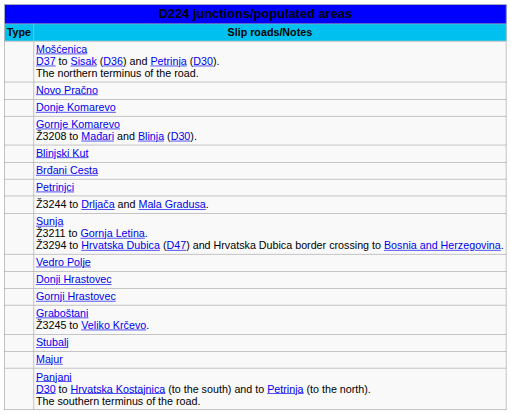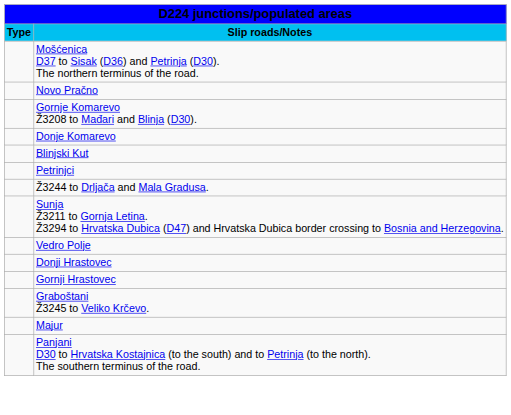 <table class="wikitable">
 <tr>
 <td colspan=2 bgcolor=blue align=center style=margin-top:15><span><big><strong>D224 junctions/populated areas</strong></big></span></td>
 </tr>
 <tr>
 <td align=center bgcolor=00c0f0><strong>Type</strong></td>
 <td align=center bgcolor=00c0f0><strong>Slip roads/Notes</strong></td>
 </tr>
 <tr>
 <td></td>
 <td><a href='#'>Mošćenica</a><br> <a href='#'>D37</a> to <a href='#'>Sisak</a> (<a href='#'>D36</a>) and <a href='#'>Petrinja</a> (<a href='#'>D30</a>).<br>The northern terminus of the road.</td>
 </tr>
 <tr>
 <td></td>
 <td><a href='#'>Novo Pračno</a></td>
 </tr>
 <tr>
 <td></td>
+<td><a href='#'>Gornje Komarevo</a><br>Ž3208 to <a href='#'>Mađari</a> and <a href='#'>Blinja</a> (<a href='#'>D30</a>).</td>
+</tr>
+<tr>
+<td></td>
 <td><a href='#'>Donje Komarevo</a></td>
 </tr>
 <tr>
 <td></td>
-<td><a href='#'>Gornje Komarevo</a><br>Ž3208 to <a href='#'>Mađari</a> and <a href='#'>Blinja</a> (<a href='#'>D30</a>).</td>
-</tr>
-<tr>
-<td></td>
 <td><a href='#'>Blinjski Kut</a></td>
-</tr>
-<tr>
-<td></td>
-<td><a href='#'>Brđani Cesta</a></td>
 </tr>
 <tr>
 <td></td>
 <td><a href='#'>Petrinjci</a></td>
 </tr>
 <tr>
 <td></td>
 <td>Ž3244 to <a href='#'>Drljača</a> and <a href='#'>Mala Gradusa</a>.</td>
 </tr>
 <tr>
 <td></td>
 <td><a href='#'>Sunja</a><br>Ž3211 to <a href='#'>Gornja Letina</a>.<br>Ž3294 to <a href='#'>Hrvatska Dubica</a> (<a href='#'>D47</a>) and Hrvatska Dubica border crossing to <a href='#'>Bosnia and Herzegovina</a>.</td>
 </tr>
 <tr>
 <td></td>
 <td><a href='#'>Vedro Polje</a></td>
 </tr>
 <tr>
 <td></td>
 <td><a href='#'>Donji Hrastovec</a></td>
 </tr>
 <tr>
 <td></td>
 <td><a href='#'>Gornji Hrastovec</a></td>
 </tr>
 <tr>
 <td></td>
 <td><a href='#'>Graboštani</a><br>Ž3245 to <a href='#'>Veliko Krčevo</a>.</td>
 </tr>
 <tr>
 <td></td>
-<td><a href='#'>Stubalj</a></td>
-</tr>
-<tr>
-<td></td>
 <td><a href='#'>Majur</a></td>
 </tr>
 <tr>
 <td></td>
 <td><a href='#'>Panjani</a><br> <a href='#'>D30</a> to <a href='#'>Hrvatska Kostajnica</a> (to the south) and to <a href='#'>Petrinja</a> (to the north).<br>The southern terminus of the road.</td>
 </tr>
 </table>
